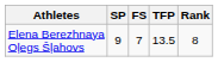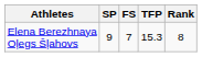 <table class="wikitable" border="1" style="font-size:90%">
 <tr>
 <th>Athletes</th>
 <th>SP</th>
 <th>FS</th>
 <th>TFP</th>
 <th>Rank</th>
 </tr>
 <tr align=center>
 <td align=left><a href='#'>Elena Berezhnaya</a><br><a href='#'>Oļegs Šļahovs</a></td>
 <td>9</td>
 <td>7</td>
-<td>13.5</td>
+<td>15.3</td>
 <td>8</td>
 </tr>
 </table>
